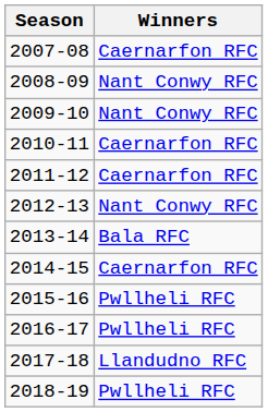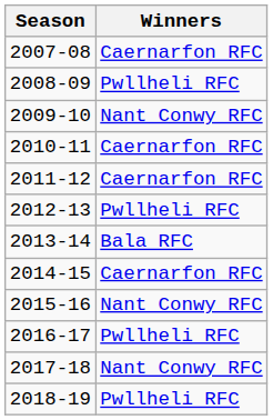 <table class="wikitable">
 <tr>
 <th>Season</th>
 <th>Winners</th>
 </tr>
 <tr>
 <td>2007-08</td>
 <td><a href='#'>Caernarfon RFC</a></td>
 </tr>
 <tr>
 <td>2008-09</td>
-<td><a href='#'>Nant Conwy RFC</a></td>
+<td><a href='#'>Pwllheli RFC</a></td>
 </tr>
 <tr>
 <td>2009-10</td>
 <td><a href='#'>Nant Conwy RFC</a></td>
 </tr>
 <tr>
 <td>2010-11</td>
 <td><a href='#'>Caernarfon RFC</a></td>
 </tr>
 <tr>
 <td>2011-12</td>
 <td><a href='#'>Caernarfon RFC</a></td>
 </tr>
 <tr>
 <td>2012-13</td>
-<td><a href='#'>Nant Conwy RFC</a></td>
+<td><a href='#'>Pwllheli RFC</a></td>
 </tr>
 <tr>
 <td>2013-14</td>
 <td><a href='#'>Bala RFC</a></td>
 </tr>
 <tr>
 <td>2014-15</td>
 <td><a href='#'>Caernarfon RFC</a></td>
 </tr>
 <tr>
 <td>2015-16</td>
-<td><a href='#'>Pwllheli RFC</a></td>
+<td><a href='#'>Nant Conwy RFC</a></td>
 </tr>
 <tr>
 <td>2016-17</td>
 <td><a href='#'>Pwllheli RFC</a></td>
 </tr>
 <tr>
 <td>2017-18</td>
-<td><a href='#'>Llandudno RFC</a></td>
+<td><a href='#'>Nant Conwy RFC</a></td>
 </tr>
 <tr>
 <td>2018-19</td>
 <td><a href='#'>Pwllheli RFC</a></td>
 </tr>
 </table>
